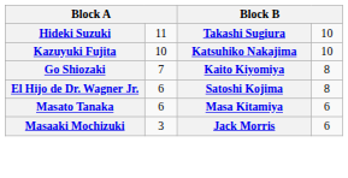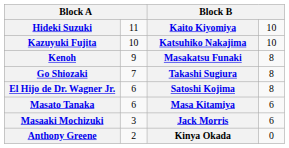 <table class="wikitable" style="margin: 1em auto 1em auto;text-align:center">
 <tr>
 <th colspan="2" style="width:51%">Block A</th>
 <th colspan="2" style="width:51%">Block B</th>
 </tr>
 <tr>
 <th><a href='#'>Hideki Suzuki</a></th>
 <td style="width:35px">11</td>
-<th><a href='#'>Takashi Sugiura</a></th>
+<th><a href='#'>Kaito Kiyomiya</a></th>
 <td style="width:35px">10</td>
 </tr>
 <tr>
 <th><a href='#'>Kazuyuki Fujita</a></th>
 <td>10</td>
 <th><a href='#'>Katsuhiko Nakajima</a></th>
 <td>10</td>
 </tr>
 <tr>
+<th><a href='#'>Kenoh</a> </th>
+<td>9</td>
+<th><a href='#'>Masakatsu Funaki</a></th>
+<td>8</td>
+</tr>
+<tr>
 <th><a href='#'>Go Shiozaki</a></th>
 <td>7</td>
-<th><a href='#'>Kaito Kiyomiya</a></th>
+<th><a href='#'>Takashi Sugiura</a></th>
 <td>8</td>
 </tr>
 <tr>
 <th><a href='#'>El Hijo de Dr. Wagner Jr.</a></th>
 <td>6</td>
 <th><a href='#'>Satoshi Kojima</a></th>
 <td>8</td>
 </tr>
 <tr>
 <th><a href='#'>Masato Tanaka</a></th>
 <td>6</td>
 <th><a href='#'>Masa Kitamiya</a></th>
 <td>6</td>
 </tr>
 <tr>
 <th><a href='#'>Masaaki Mochizuki</a></th>
 <td>3</td>
 <th><a href='#'>Jack Morris</a></th>
 <td>6</td>
 </tr>
+<tr>
+<th><a href='#'>Anthony Greene</a></th>
+<td>2</td>
+<th>Kinya Okada</th>
+<td>0</td>
+</tr>
 </table>
